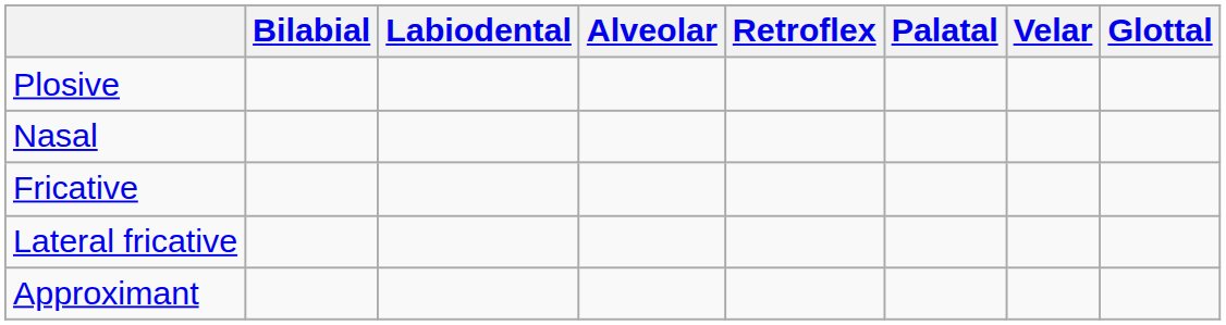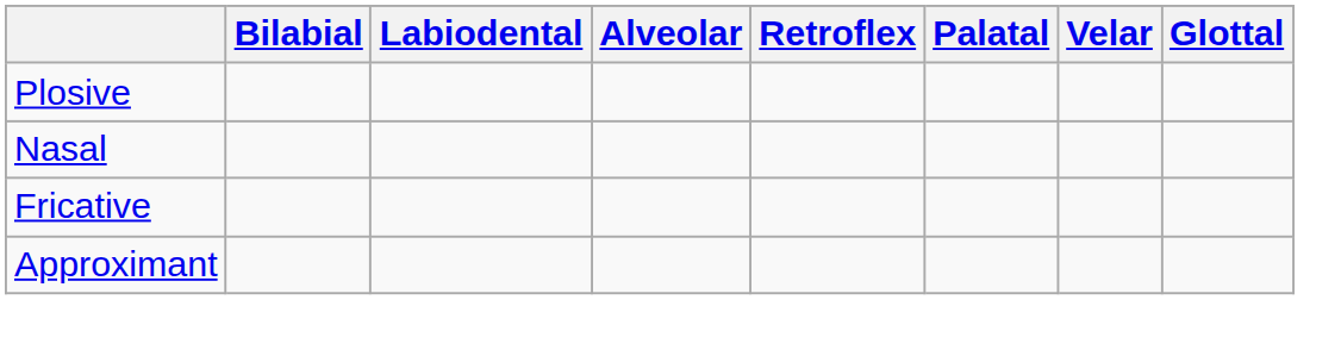 <table class="wikitable">
 <tr>
 <th></th>
 <th><a href='#'>Bilabial</a></th>
 <th><a href='#'>Labiodental</a></th>
 <th><a href='#'>Alveolar</a></th>
 <th><a href='#'>Retroflex</a></th>
 <th><a href='#'>Palatal</a></th>
 <th><a href='#'>Velar</a></th>
 <th><a href='#'>Glottal</a></th>
 </tr>
 <tr>
 <td><a href='#'>Plosive</a></td>
 <td></td>
 <td></td>
 <td></td>
 <td></td>
 <td></td>
 <td></td>
 <td></td>
 </tr>
 <tr>
 <td><a href='#'>Nasal</a></td>
 <td></td>
 <td></td>
 <td></td>
 <td></td>
 <td></td>
 <td></td>
 <td></td>
 </tr>
 <tr>
 <td><a href='#'>Fricative</a></td>
 <td></td>
 <td>        </td>
 <td></td>
 <td>     </td>
 <td></td>
 <td></td>
 <td></td>
 </tr>
 <tr>
-<td><a href='#'>Lateral fricative</a></td>
-<td></td>
-<td></td>
-<td></td>
-<td></td>
-<td></td>
-<td></td>
-<td></td>
-</tr>
-<tr>
 <td><a href='#'>Approximant</a></td>
 <td></td>
 <td></td>
 <td></td>
 <td></td>
 <td></td>
 <td></td>
 <td></td>
 </tr>
 </table>
